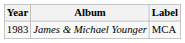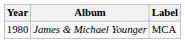 <table class="wikitable">
 <tr>
 <th>Year</th>
 <th>Album</th>
 <th>Label</th>
 </tr>
 <tr>
-<td>1983</td>
+<td>1980</td>
 <td><em>James & Michael Younger</em></td>
 <td>MCA</td>
 </tr>
 </table>
